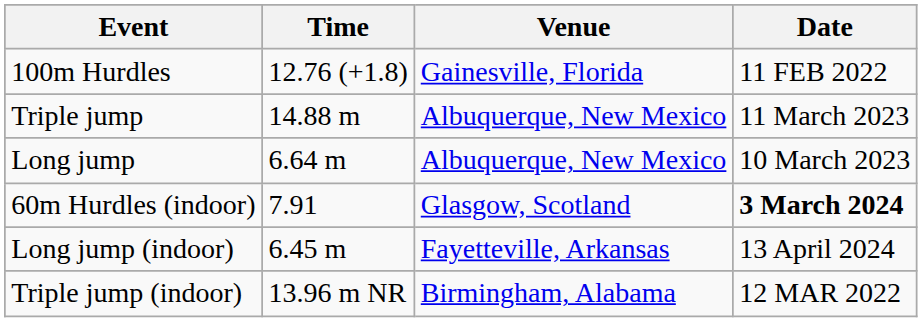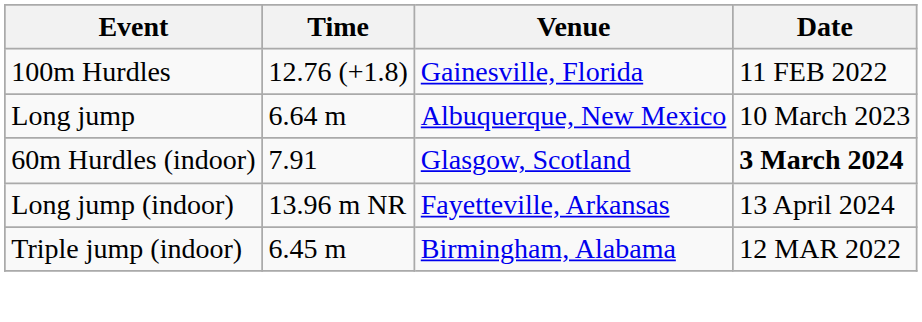 <table class="wikitable">
 <tr>
 <th>Event</th>
 <th>Time</th>
 <th>Venue</th>
 <th>Date</th>
 </tr>
 <tr>
 <td>100m Hurdles</td>
 <td>12.76 (+1.8)</td>
 <td><a href='#'>Gainesville, Florida</a></td>
 <td>11 FEB 2022</td>
-</tr>
-<tr>
-<td>Triple jump</td>
-<td>14.88 m</td>
-<td><a href='#'>Albuquerque, New Mexico</a></td>
-<td>11 March 2023</td>
 </tr>
 <tr>
 <td>Long jump</td>
 <td>6.64 m</td>
 <td><a href='#'>Albuquerque, New Mexico</a></td>
 <td>10 March 2023</td>
 </tr>
 <tr>
 <td>60m Hurdles (indoor)</td>
 <td>7.91</td>
 <td><a href='#'>Glasgow, Scotland</a></td>
 <td><strong>3 March 2024</strong></td>
 </tr>
 <tr>
 <td>Long jump (indoor)</td>
-<td>6.45 m</td>
+<td>13.96 m NR</td>
 <td><a href='#'>Fayetteville, Arkansas</a></td>
 <td>13 April 2024</td>
 </tr>
 <tr>
 <td>Triple jump (indoor)</td>
-<td>13.96 m NR</td>
+<td>6.45 m</td>
 <td><a href='#'>Birmingham, Alabama</a></td>
 <td>12 MAR 2022</td>
 </tr>
 </table>
